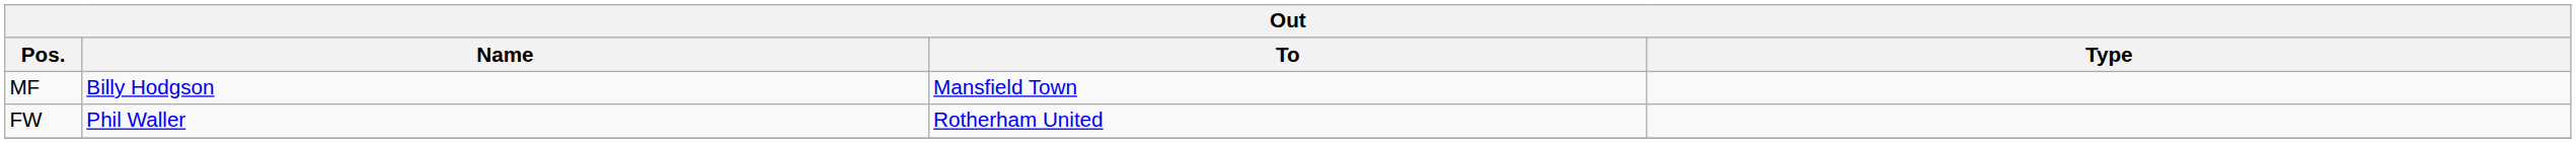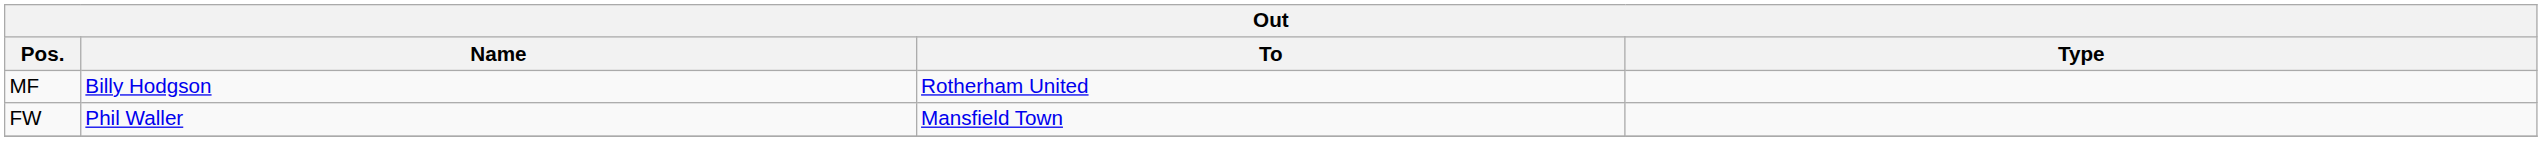 <table class="wikitable" style="font-size:100%;width:99%;">
 <tr>
 <th colspan="4">Out</th>
 </tr>
 <tr>
 <th width=3%>Pos.</th>
 <th width=33%>Name</th>
 <th width=28%>To</th>
 <th width=36%>Type</th>
 </tr>
 <tr>
 <td>MF</td>
 <td><a href='#'>Billy Hodgson</a></td>
-<td><a href='#'>Mansfield Town</a></td>
+<td><a href='#'>Rotherham United</a></td>
 <td></td>
 </tr>
 <tr>
 <td>FW</td>
 <td><a href='#'>Phil Waller</a></td>
-<td><a href='#'>Rotherham United</a></td>
+<td><a href='#'>Mansfield Town</a></td>
 <td></td>
 </tr>
 <tr>
 </tr>
 </table>
